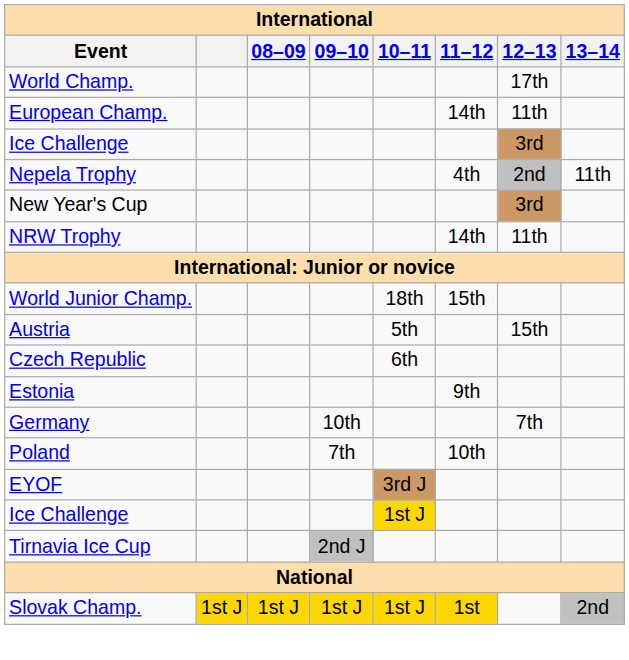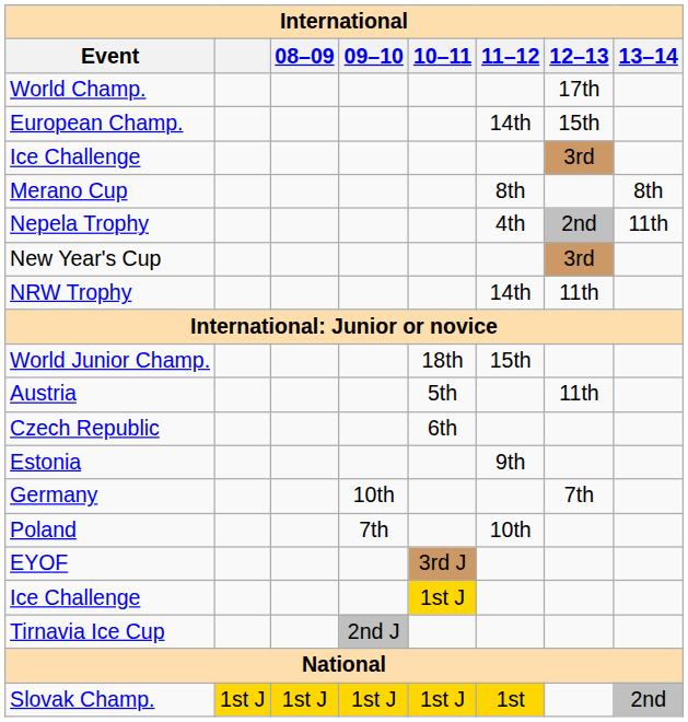 <table class="wikitable" style="text-align:center">
 <tr>
 <th style="background-color: #ffdead; " colspan=8 align=center>International</th>
 </tr>
 <tr>
 <th>Event</th>
 <th></th>
 <th><a href='#'>08–09</a></th>
 <th><a href='#'>09–10</a></th>
 <th><a href='#'>10–11</a></th>
 <th><a href='#'>11–12</a></th>
 <th><a href='#'>12–13</a></th>
 <th><a href='#'>13–14</a></th>
 </tr>
 <tr>
 <td align=left><a href='#'>World Champ.</a></td>
 <td></td>
 <td></td>
 <td></td>
 <td></td>
 <td></td>
 <td>17th</td>
 <td></td>
 </tr>
 <tr>
 <td align=left><a href='#'>European Champ.</a></td>
 <td></td>
 <td></td>
 <td></td>
 <td></td>
 <td>14th</td>
-<td>11th</td>
+<td>15th</td>
 <td></td>
 </tr>
 <tr>
 <td align=left><a href='#'>Ice Challenge</a></td>
 <td></td>
 <td></td>
 <td></td>
 <td></td>
 <td></td>
 <td bgcolor=cc9966>3rd</td>
 <td></td>
+</tr>
+<tr>
+<td align=left><a href='#'>Merano Cup</a></td>
+<td></td>
+<td></td>
+<td></td>
+<td></td>
+<td>8th</td>
+<td></td>
+<td>8th</td>
 </tr>
 <tr>
 <td align=left><a href='#'>Nepela Trophy</a></td>
 <td></td>
 <td></td>
 <td></td>
 <td></td>
 <td>4th</td>
 <td bgcolor=silver>2nd</td>
 <td>11th</td>
 </tr>
 <tr>
 <td align=left>New Year's Cup</td>
 <td></td>
 <td></td>
 <td></td>
 <td></td>
 <td></td>
 <td bgcolor=cc9966>3rd</td>
 <td></td>
 </tr>
 <tr>
 <td align=left><a href='#'>NRW Trophy</a></td>
 <td></td>
 <td></td>
 <td></td>
 <td></td>
 <td>14th</td>
 <td>11th</td>
 <td></td>
 </tr>
 <tr>
 <th style="background-color: #ffdead; " colspan=8 align=center>International: Junior or novice</th>
 </tr>
 <tr>
 <td align=left><a href='#'>World Junior Champ.</a></td>
 <td></td>
 <td></td>
 <td></td>
 <td>18th</td>
 <td>15th</td>
 <td></td>
 <td></td>
 </tr>
 <tr>
 <td align=left> <a href='#'>Austria</a></td>
 <td></td>
 <td></td>
 <td></td>
 <td>5th</td>
 <td></td>
-<td>15th</td>
+<td>11th</td>
 <td></td>
 </tr>
 <tr>
 <td align=left> <a href='#'>Czech Republic</a></td>
 <td></td>
 <td></td>
 <td></td>
 <td>6th</td>
 <td></td>
 <td></td>
 <td></td>
 </tr>
 <tr>
 <td align=left> <a href='#'>Estonia</a></td>
 <td></td>
 <td></td>
 <td></td>
 <td></td>
 <td>9th</td>
 <td></td>
 <td></td>
 </tr>
 <tr>
 <td align=left> <a href='#'>Germany</a></td>
 <td></td>
 <td></td>
 <td>10th</td>
 <td></td>
 <td></td>
 <td>7th</td>
 <td></td>
 </tr>
 <tr>
 <td align=left> <a href='#'>Poland</a></td>
 <td></td>
 <td></td>
 <td>7th</td>
 <td></td>
 <td>10th</td>
 <td></td>
 <td></td>
 </tr>
 <tr>
 <td align=left><a href='#'>EYOF</a></td>
 <td></td>
 <td></td>
 <td></td>
 <td bgcolor=cc9966>3rd J</td>
 <td></td>
 <td></td>
 <td></td>
 </tr>
 <tr>
 <td align=left><a href='#'>Ice Challenge</a></td>
 <td></td>
 <td></td>
 <td></td>
 <td bgcolor=gold>1st J</td>
 <td></td>
 <td></td>
 <td></td>
 </tr>
 <tr>
 <td align=left><a href='#'>Tirnavia Ice Cup</a></td>
 <td></td>
 <td></td>
 <td bgcolor=silver>2nd J</td>
 <td></td>
 <td></td>
 <td></td>
 <td></td>
 </tr>
 <tr>
 <th style="background-color: #ffdead; " colspan=8 align=center>National</th>
 </tr>
 <tr>
 <td align=left><a href='#'>Slovak Champ.</a></td>
 <td bgcolor=gold>1st J</td>
 <td bgcolor=gold>1st J</td>
 <td bgcolor=gold>1st J</td>
 <td bgcolor=gold>1st J</td>
 <td bgcolor=gold>1st</td>
 <td></td>
 <td bgcolor=silver>2nd</td>
 </tr>
 </table>
